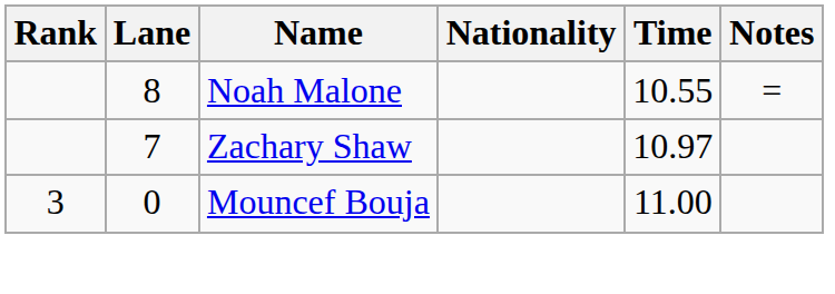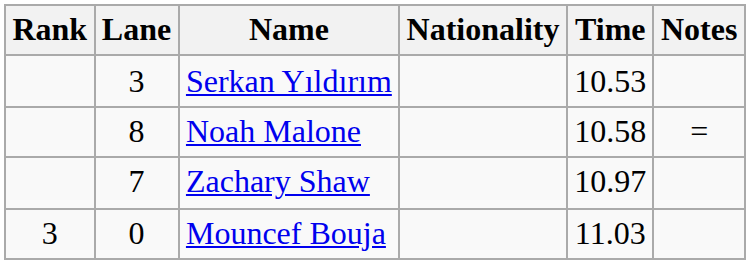 <table class="wikitable sortable" style="text-align:center">
 <tr>
 <th>Rank</th>
 <th>Lane</th>
 <th>Name</th>
 <th>Nationality</th>
 <th>Time</th>
 <th>Notes</th>
 </tr>
 <tr>
 <td></td>
+<td>3</td>
+<td align="left"><a href='#'>Serkan Yıldırım</a></td>
+<td align="left"></td>
+<td>10.53</td>
+<td></td>
+</tr>
+<tr>
+<td></td>
 <td>8</td>
 <td align="left"><a href='#'>Noah Malone</a></td>
 <td align="left"></td>
-<td>10.55</td>
+<td>10.58</td>
 <td>=</td>
 </tr>
 <tr>
 <td></td>
 <td>7</td>
 <td align="left"><a href='#'>Zachary Shaw</a></td>
 <td align="left"></td>
 <td>10.97</td>
 <td></td>
 </tr>
 <tr>
 <td>3</td>
 <td>0</td>
 <td align="left"><a href='#'>Mouncef Bouja</a></td>
 <td align="left"></td>
-<td>11.00</td>
+<td>11.03</td>
 <td></td>
 </tr>
 </table>
